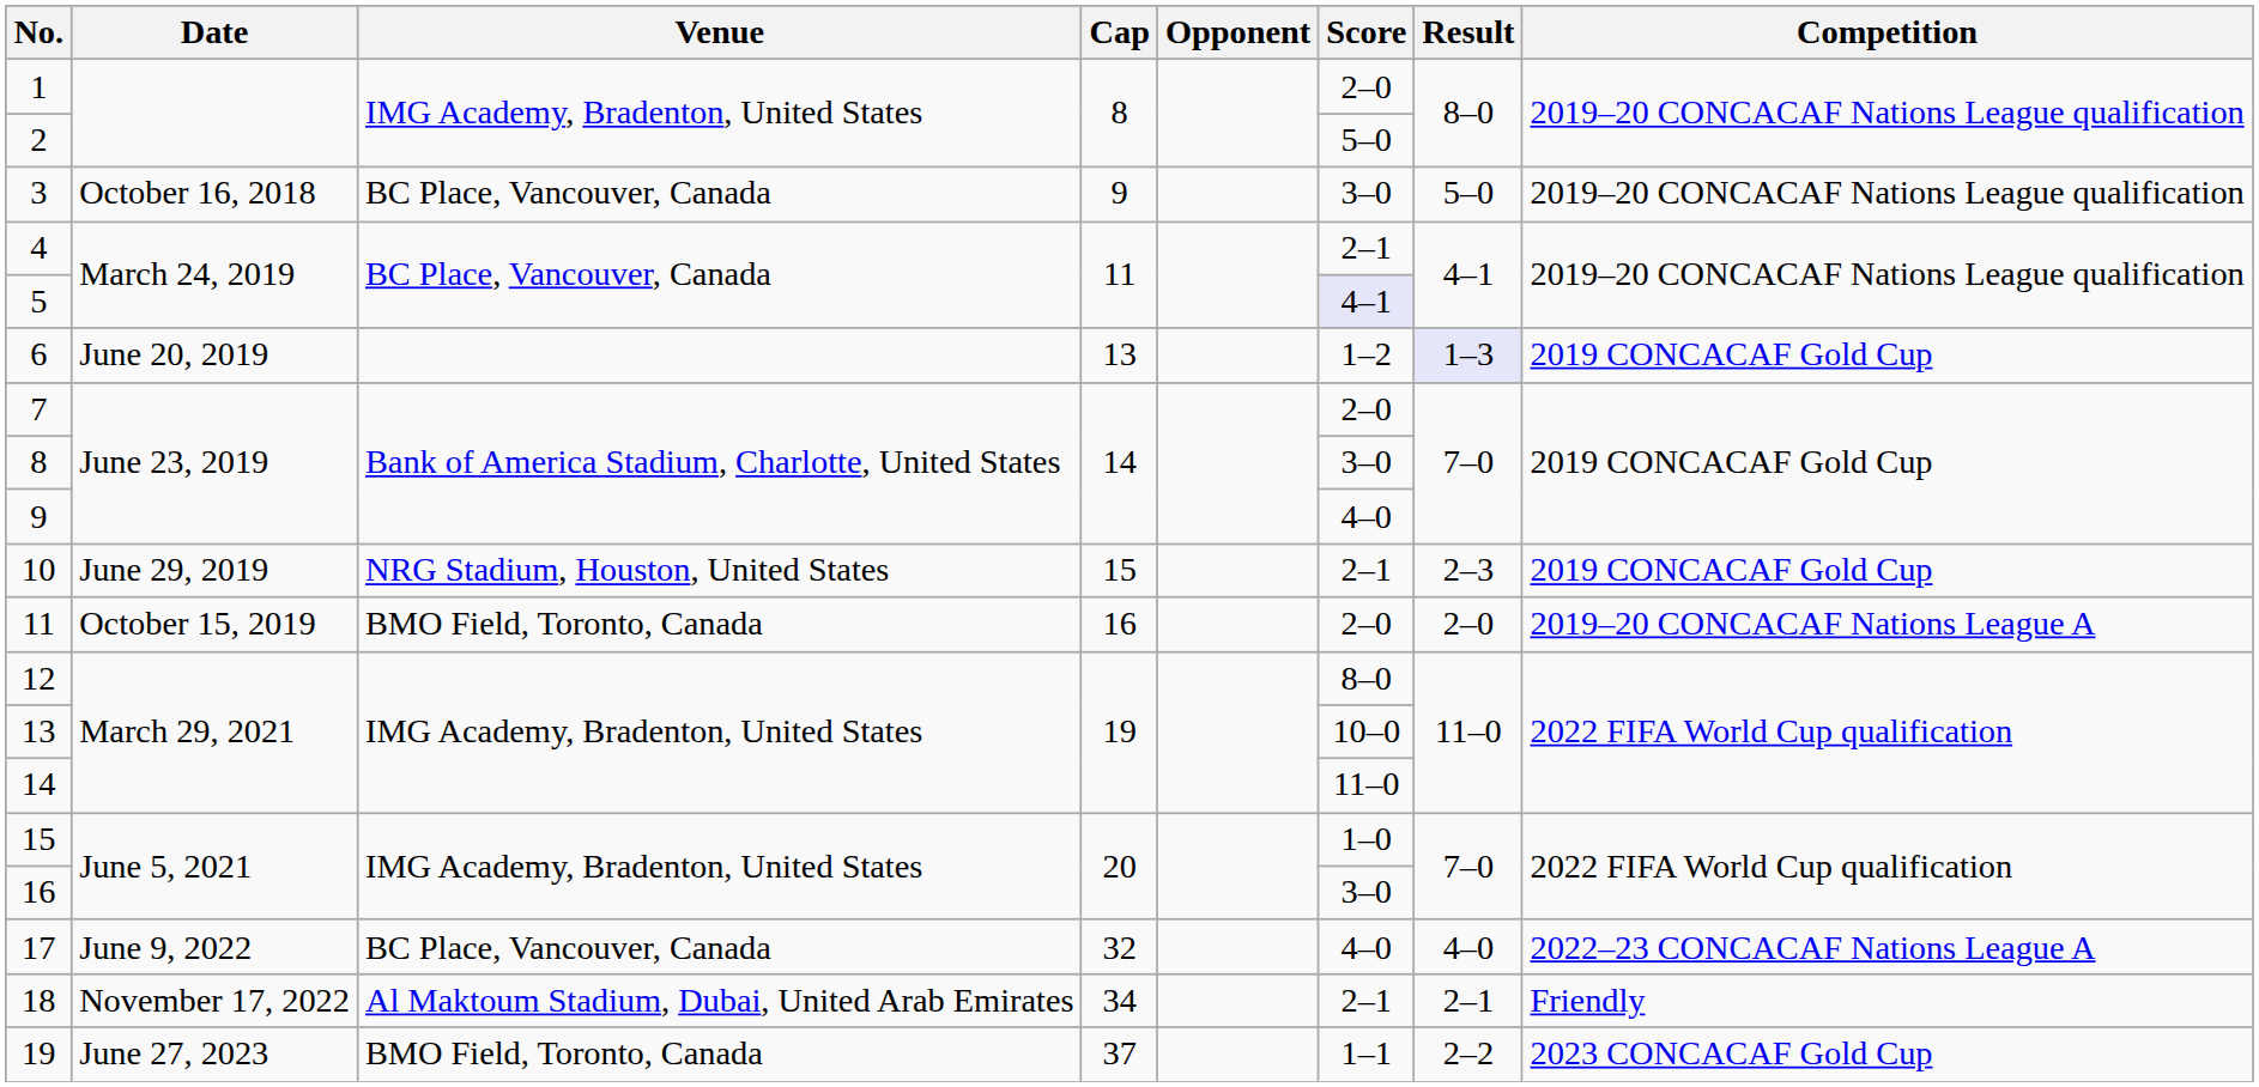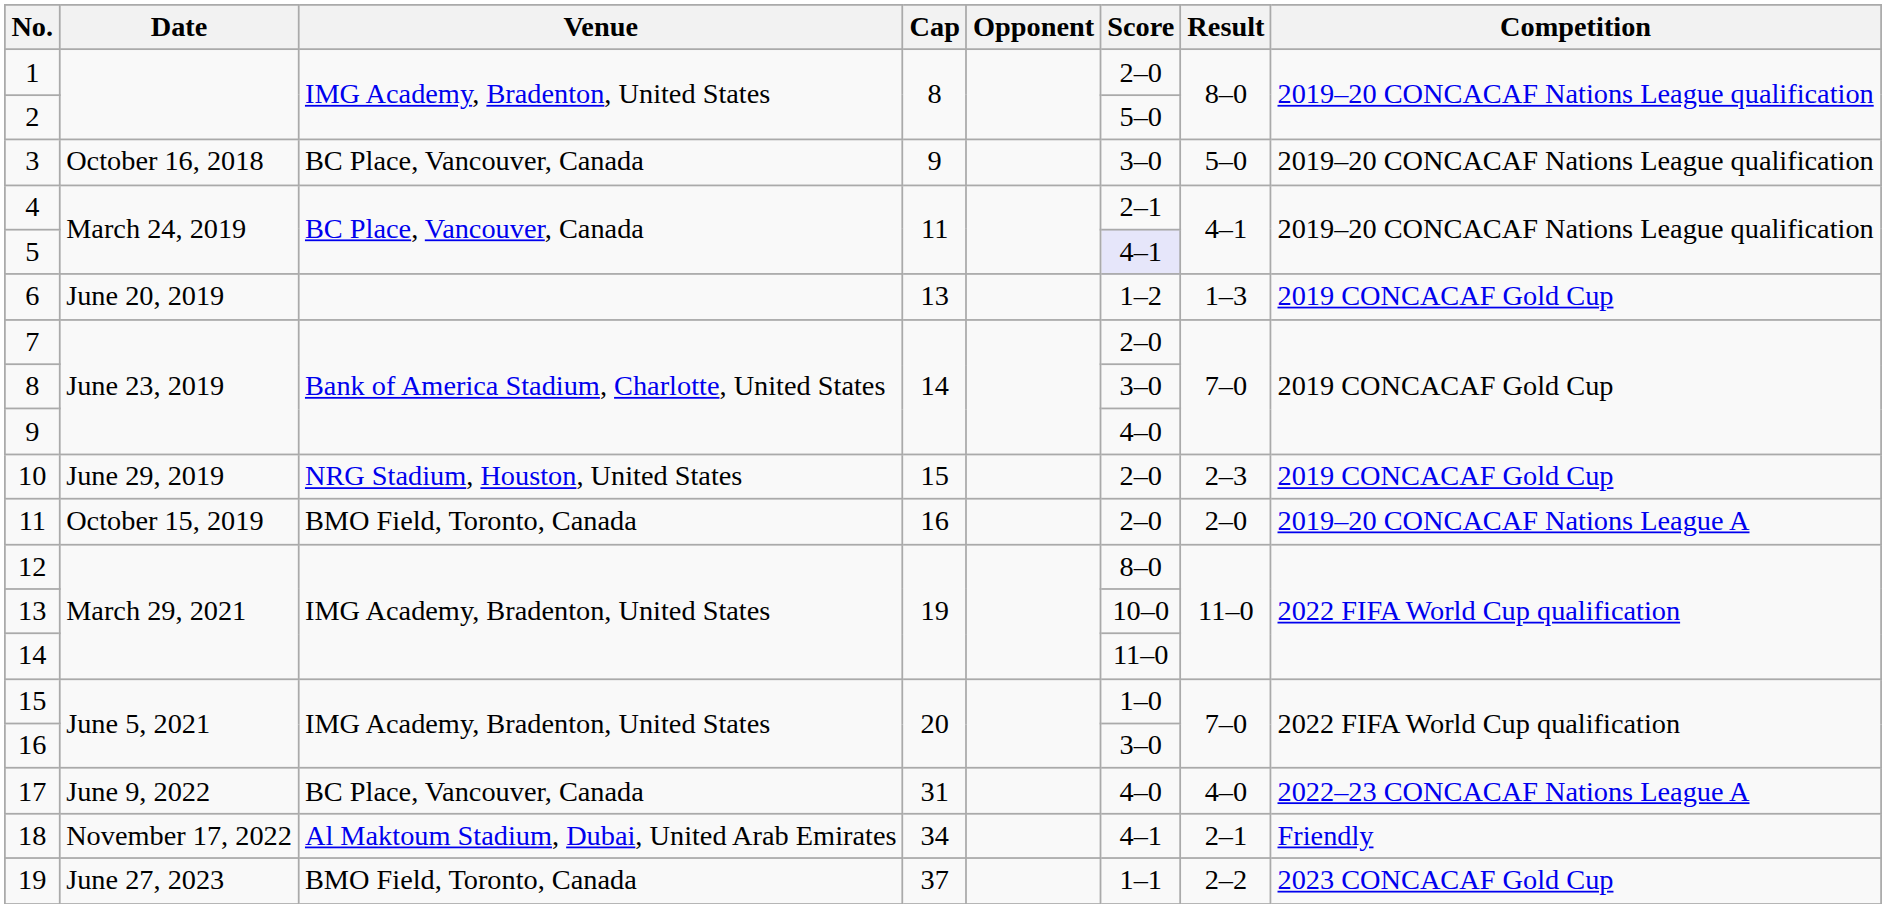 <table class="wikitable sortable">
 <tr>
 <th scope="col">No.</th>
 <th scope="col">Date</th>
 <th scope="col">Venue</th>
 <th scope="col">Cap</th>
 <th scope="col">Opponent</th>
 <th scope="col">Score</th>
 <th scope="col">Result</th>
 <th scope="col">Competition</th>
 </tr>
 <tr>
 <td align="center">1</td>
 <td rowspan="2"></td>
 <td rowspan="2"><a href='#'>IMG Academy</a>, <a href='#'>Bradenton</a>, United States</td>
 <td rowspan="2" align="center">8</td>
 <td rowspan="2"></td>
 <td align="center">2–0</td>
 <td rowspan="2" align="center">8–0</td>
 <td rowspan="2"><a href='#'>2019–20 CONCACAF Nations League qualification</a></td>
 </tr>
 <tr>
 <td align="center">2</td>
 <td align="center">5–0</td>
 </tr>
 <tr>
 <td align="center">3</td>
 <td>October 16, 2018</td>
 <td>BC Place, Vancouver, Canada</td>
 <td align=center>9</td>
 <td></td>
 <td align="center">3–0</td>
 <td align="center">5–0</td>
 <td>2019–20 CONCACAF Nations League qualification</td>
 </tr>
 <tr>
 <td align="center">4</td>
 <td rowspan="2">March 24, 2019</td>
 <td rowspan="2"><a href='#'>BC Place</a>, <a href='#'>Vancouver</a>, Canada</td>
 <td rowspan=2 align="center">11</td>
 <td rowspan="2"></td>
 <td align="center">2–1</td>
 <td rowspan="2" align="center">4–1</td>
 <td rowspan="2">2019–20 CONCACAF Nations League qualification</td>
 </tr>
 <tr>
 <td align="center">5</td>
 <td align="center" style="background: lavender;">4–1</td>
 </tr>
 <tr>
 <td align="center">6</td>
 <td>June 20, 2019</td>
 <td></td>
 <td align="center">13</td>
 <td></td>
 <td align="center">1–2</td>
-<td align="center" style="background: lavender;">1–3</td>
+<td align="center">1–3</td>
 <td><a href='#'>2019 CONCACAF Gold Cup</a></td>
 </tr>
 <tr>
 <td align="center">7</td>
 <td rowspan="3">June 23, 2019</td>
 <td rowspan="3"><a href='#'>Bank of America Stadium</a>, <a href='#'>Charlotte</a>, United States</td>
 <td align=center rowspan="3">14</td>
 <td rowspan="3"></td>
 <td align="center">2–0</td>
 <td rowspan=3 align="center">7–0</td>
 <td rowspan="3">2019 CONCACAF Gold Cup</td>
 </tr>
 <tr>
 <td align="center">8</td>
 <td align="center">3–0</td>
 </tr>
 <tr>
 <td align="center">9</td>
 <td align="center">4–0</td>
 </tr>
 <tr>
 <td align="center">10</td>
 <td>June 29, 2019</td>
 <td><a href='#'>NRG Stadium</a>, <a href='#'>Houston</a>, United States</td>
 <td align="center">15</td>
 <td></td>
-<td align="center">2–1</td>
+<td align="center">2–0</td>
 <td align="center">2–3</td>
 <td><a href='#'>2019 CONCACAF Gold Cup</a></td>
 </tr>
 <tr>
 <td align="center">11</td>
 <td>October 15, 2019</td>
 <td>BMO Field, Toronto, Canada</td>
 <td align="center">16</td>
 <td></td>
 <td align="center">2–0</td>
 <td align="center">2–0</td>
 <td><a href='#'>2019–20 CONCACAF Nations League A</a></td>
 </tr>
 <tr>
 <td align="center">12</td>
 <td rowspan="3">March 29, 2021</td>
 <td rowspan="3">IMG Academy, Bradenton, United States</td>
 <td rowspan="3" align="center">19</td>
 <td rowspan="3"></td>
 <td align="center">8–0</td>
 <td rowspan="3" align="center">11–0</td>
 <td rowspan="3"><a href='#'>2022 FIFA World Cup qualification</a></td>
 </tr>
 <tr>
 <td align="center">13</td>
 <td align="center">10–0</td>
 </tr>
 <tr>
 <td align="center">14</td>
 <td align="center">11–0</td>
 </tr>
 <tr>
 <td align="center">15</td>
 <td rowspan="2">June 5, 2021</td>
 <td rowspan="2">IMG Academy, Bradenton, United States</td>
 <td rowspan="2" align="center">20</td>
 <td rowspan="2"></td>
 <td align="center">1–0</td>
 <td rowspan="2" align="center">7–0</td>
 <td rowspan="2">2022 FIFA World Cup qualification</td>
 </tr>
 <tr>
 <td align="center">16</td>
 <td align="center">3–0</td>
 </tr>
 <tr>
 <td align="center">17</td>
 <td>June 9, 2022</td>
 <td>BC Place, Vancouver, Canada</td>
-<td align="center">32</td>
+<td align="center">31</td>
 <td></td>
 <td align="center">4–0</td>
 <td align="center">4–0</td>
 <td><a href='#'>2022–23 CONCACAF Nations League A</a></td>
 </tr>
 <tr>
 <td align="center">18</td>
 <td>November 17, 2022</td>
 <td><a href='#'>Al Maktoum Stadium</a>, <a href='#'>Dubai</a>, United Arab Emirates</td>
 <td align="center">34</td>
 <td></td>
-<td align="center">2–1</td>
+<td align="center">4–1</td>
 <td align="center">2–1</td>
 <td><a href='#'>Friendly</a></td>
 </tr>
 <tr>
 <td align="center">19</td>
 <td>June 27, 2023</td>
 <td>BMO Field, Toronto, Canada</td>
 <td align="center">37</td>
 <td></td>
 <td align="center">1–1</td>
 <td align="center">2–2</td>
 <td><a href='#'>2023 CONCACAF Gold Cup</a></td>
 </tr>
 </table>
